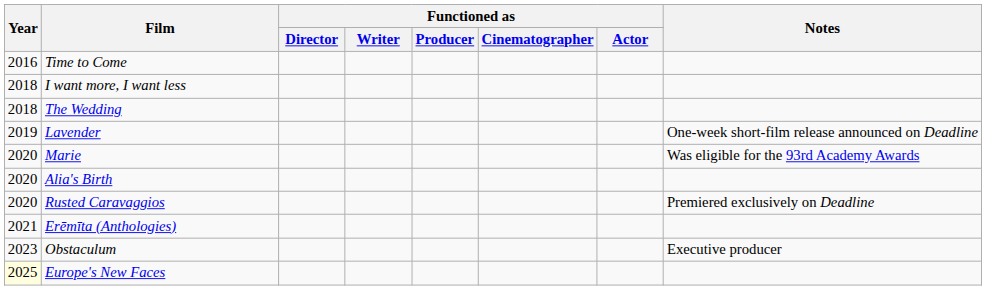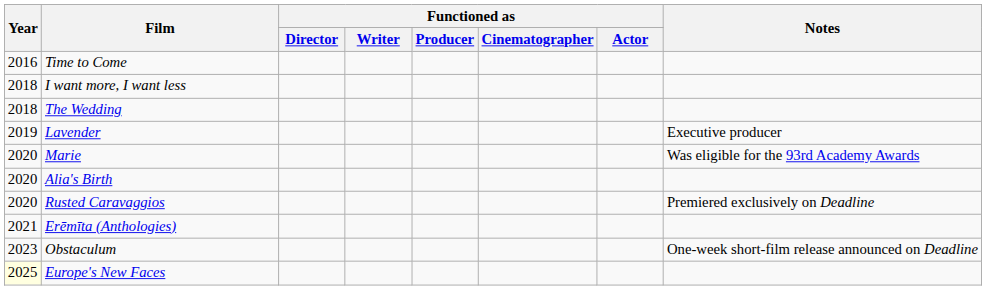 <table class="wikitable">
 <tr>
 <th rowspan="2" style="width:33px;">Year</th>
 <th rowspan="2" style="width:250px;">Film</th>
 <th colspan="5">Functioned as</th>
 <th rowspan="2">Notes</th>
 </tr>
 <tr>
 <th style="width:65px;"><a href='#'>Director</a></th>
 <th style="width:65px;"><a href='#'>Writer</a></th>
 <th style="width:65px;"><a href='#'>Producer</a></th>
 <th style="width:65px;"><a href='#'>Cinematographer</a></th>
 <th style="width:65px;"><a href='#'>Actor</a></th>
 </tr>
 <tr>
 <td>2016</td>
 <td><em>Time to Come</em></td>
 <td></td>
 <td></td>
 <td></td>
 <td></td>
 <td></td>
 <td></td>
 </tr>
 <tr>
 <td>2018</td>
 <td><em>I want more, I want less</em></td>
 <td></td>
 <td></td>
 <td></td>
 <td></td>
 <td></td>
 <td></td>
 </tr>
 <tr>
 <td>2018</td>
 <td><em><a href='#'>The Wedding</a></em></td>
 <td></td>
 <td></td>
 <td></td>
 <td></td>
 <td></td>
 <td></td>
 </tr>
 <tr>
 <td>2019</td>
 <td><em><a href='#'>Lavender</a></em></td>
 <td></td>
 <td></td>
 <td></td>
 <td></td>
 <td></td>
-<td>One-week short-film release announced on <em>Deadline</em></td>
+<td>Executive producer</td>
 </tr>
 <tr>
 <td>2020</td>
 <td><em><a href='#'>Marie</a></em></td>
 <td></td>
 <td></td>
 <td></td>
 <td></td>
 <td></td>
 <td>Was eligible for the <a href='#'>93rd Academy Awards</a></td>
 </tr>
 <tr>
 <td>2020</td>
 <td><em><a href='#'>Alia's Birth</a></em></td>
 <td></td>
 <td></td>
 <td></td>
 <td></td>
 <td></td>
 <td></td>
 </tr>
 <tr>
 <td>2020</td>
 <td><em><a href='#'>Rusted Caravaggios</a></em></td>
 <td></td>
 <td></td>
 <td></td>
 <td></td>
 <td></td>
 <td>Premiered exclusively on <em>Deadline</em></td>
 </tr>
 <tr>
 <td>2021</td>
 <td><em><a href='#'>Erēmīta (Anthologies)</a></em></td>
 <td></td>
 <td></td>
 <td></td>
 <td></td>
 <td></td>
 <td></td>
 </tr>
 <tr>
 <td>2023</td>
 <td><em>Obstaculum</em></td>
 <td></td>
 <td></td>
 <td></td>
 <td></td>
 <td></td>
-<td>Executive producer</td>
+<td>One-week short-film release announced on <em>Deadline</em></td>
 </tr>
 <tr>
 <td style="background: lightyellow;">2025</td>
 <td><em><a href='#'>Europe's New Faces</a></em></td>
 <td></td>
 <td></td>
 <td></td>
 <td></td>
 <td></td>
 <td></td>
 </tr>
 </table>
